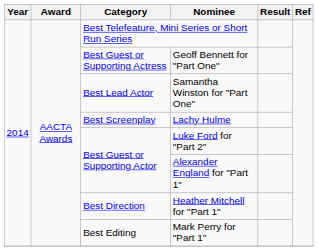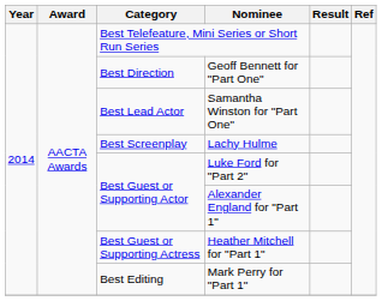 <table class="wikitable" width=80%>
 <tr>
 <th>Year</th>
 <th>Award</th>
 <th>Category</th>
 <th>Nominee</th>
 <th>Result</th>
 <th>Ref</th>
 </tr>
 <tr>
 <td rowspan="8" align="center"><a href='#'>2014</a></td>
 <td rowspan="8" align="center"><a href='#'>AACTA Awards</a></td>
 <td colspan="2"><a href='#'>Best Telefeature, Mini Series or Short Run Series</a></td>
 <td></td>
 <td rowspan="8" align="center"></td>
 </tr>
 <tr>
-<td><a href='#'>Best Guest or Supporting Actress</a></td>
+<td><a href='#'>Best Direction</a></td>
 <td>Geoff Bennett for "Part One"</td>
 <td></td>
 </tr>
 <tr>
 <td><a href='#'>Best Lead Actor</a></td>
 <td>Samantha Winston for "Part One"</td>
 <td></td>
 </tr>
 <tr>
 <td><a href='#'>Best Screenplay</a></td>
 <td><a href='#'>Lachy Hulme</a></td>
 <td></td>
 </tr>
 <tr>
 <td rowspan="2"><a href='#'>Best Guest or Supporting Actor</a></td>
 <td><a href='#'>Luke Ford</a> for "Part 2"</td>
 <td></td>
 </tr>
 <tr>
 <td><a href='#'>Alexander England</a> for "Part 1"</td>
 <td></td>
 </tr>
 <tr>
-<td><a href='#'>Best Direction</a></td>
+<td><a href='#'>Best Guest or Supporting Actress</a></td>
 <td><a href='#'>Heather Mitchell</a> for "Part 1"</td>
 <td></td>
 </tr>
 <tr>
 <td>Best Editing</td>
 <td>Mark Perry for "Part 1"</td>
 <td></td>
 </tr>
 <tr>
 </tr>
 </table>
